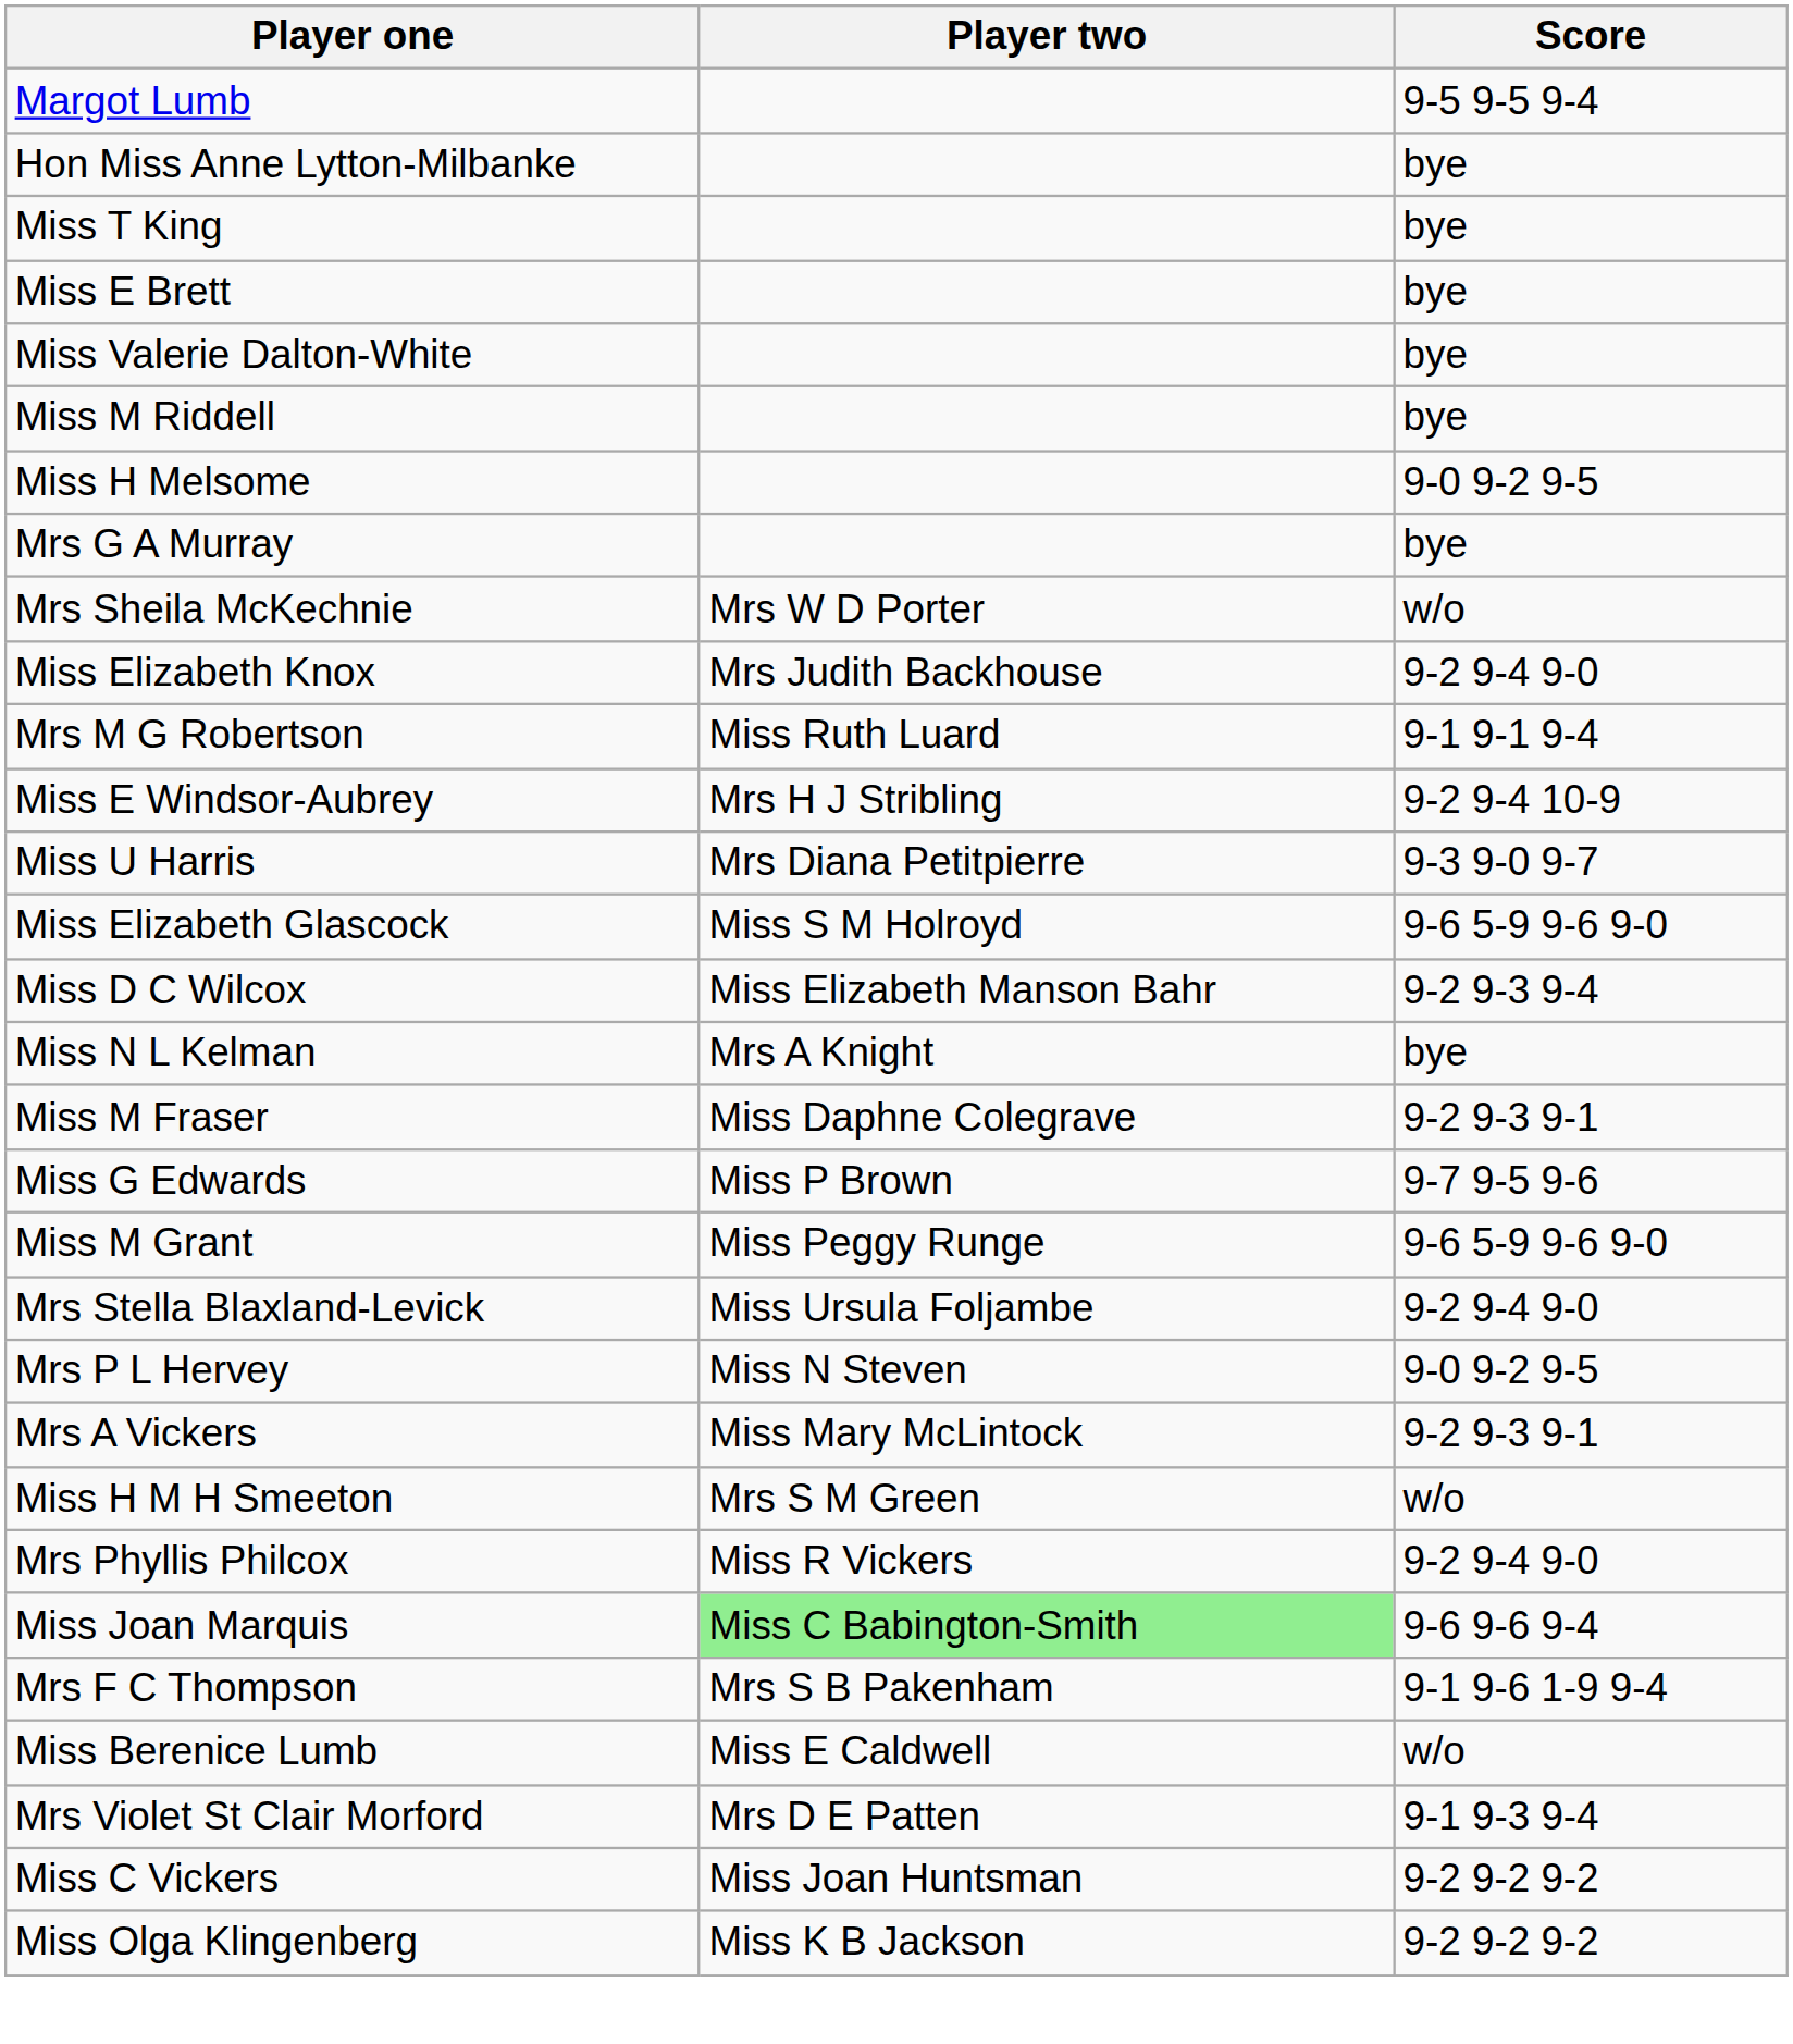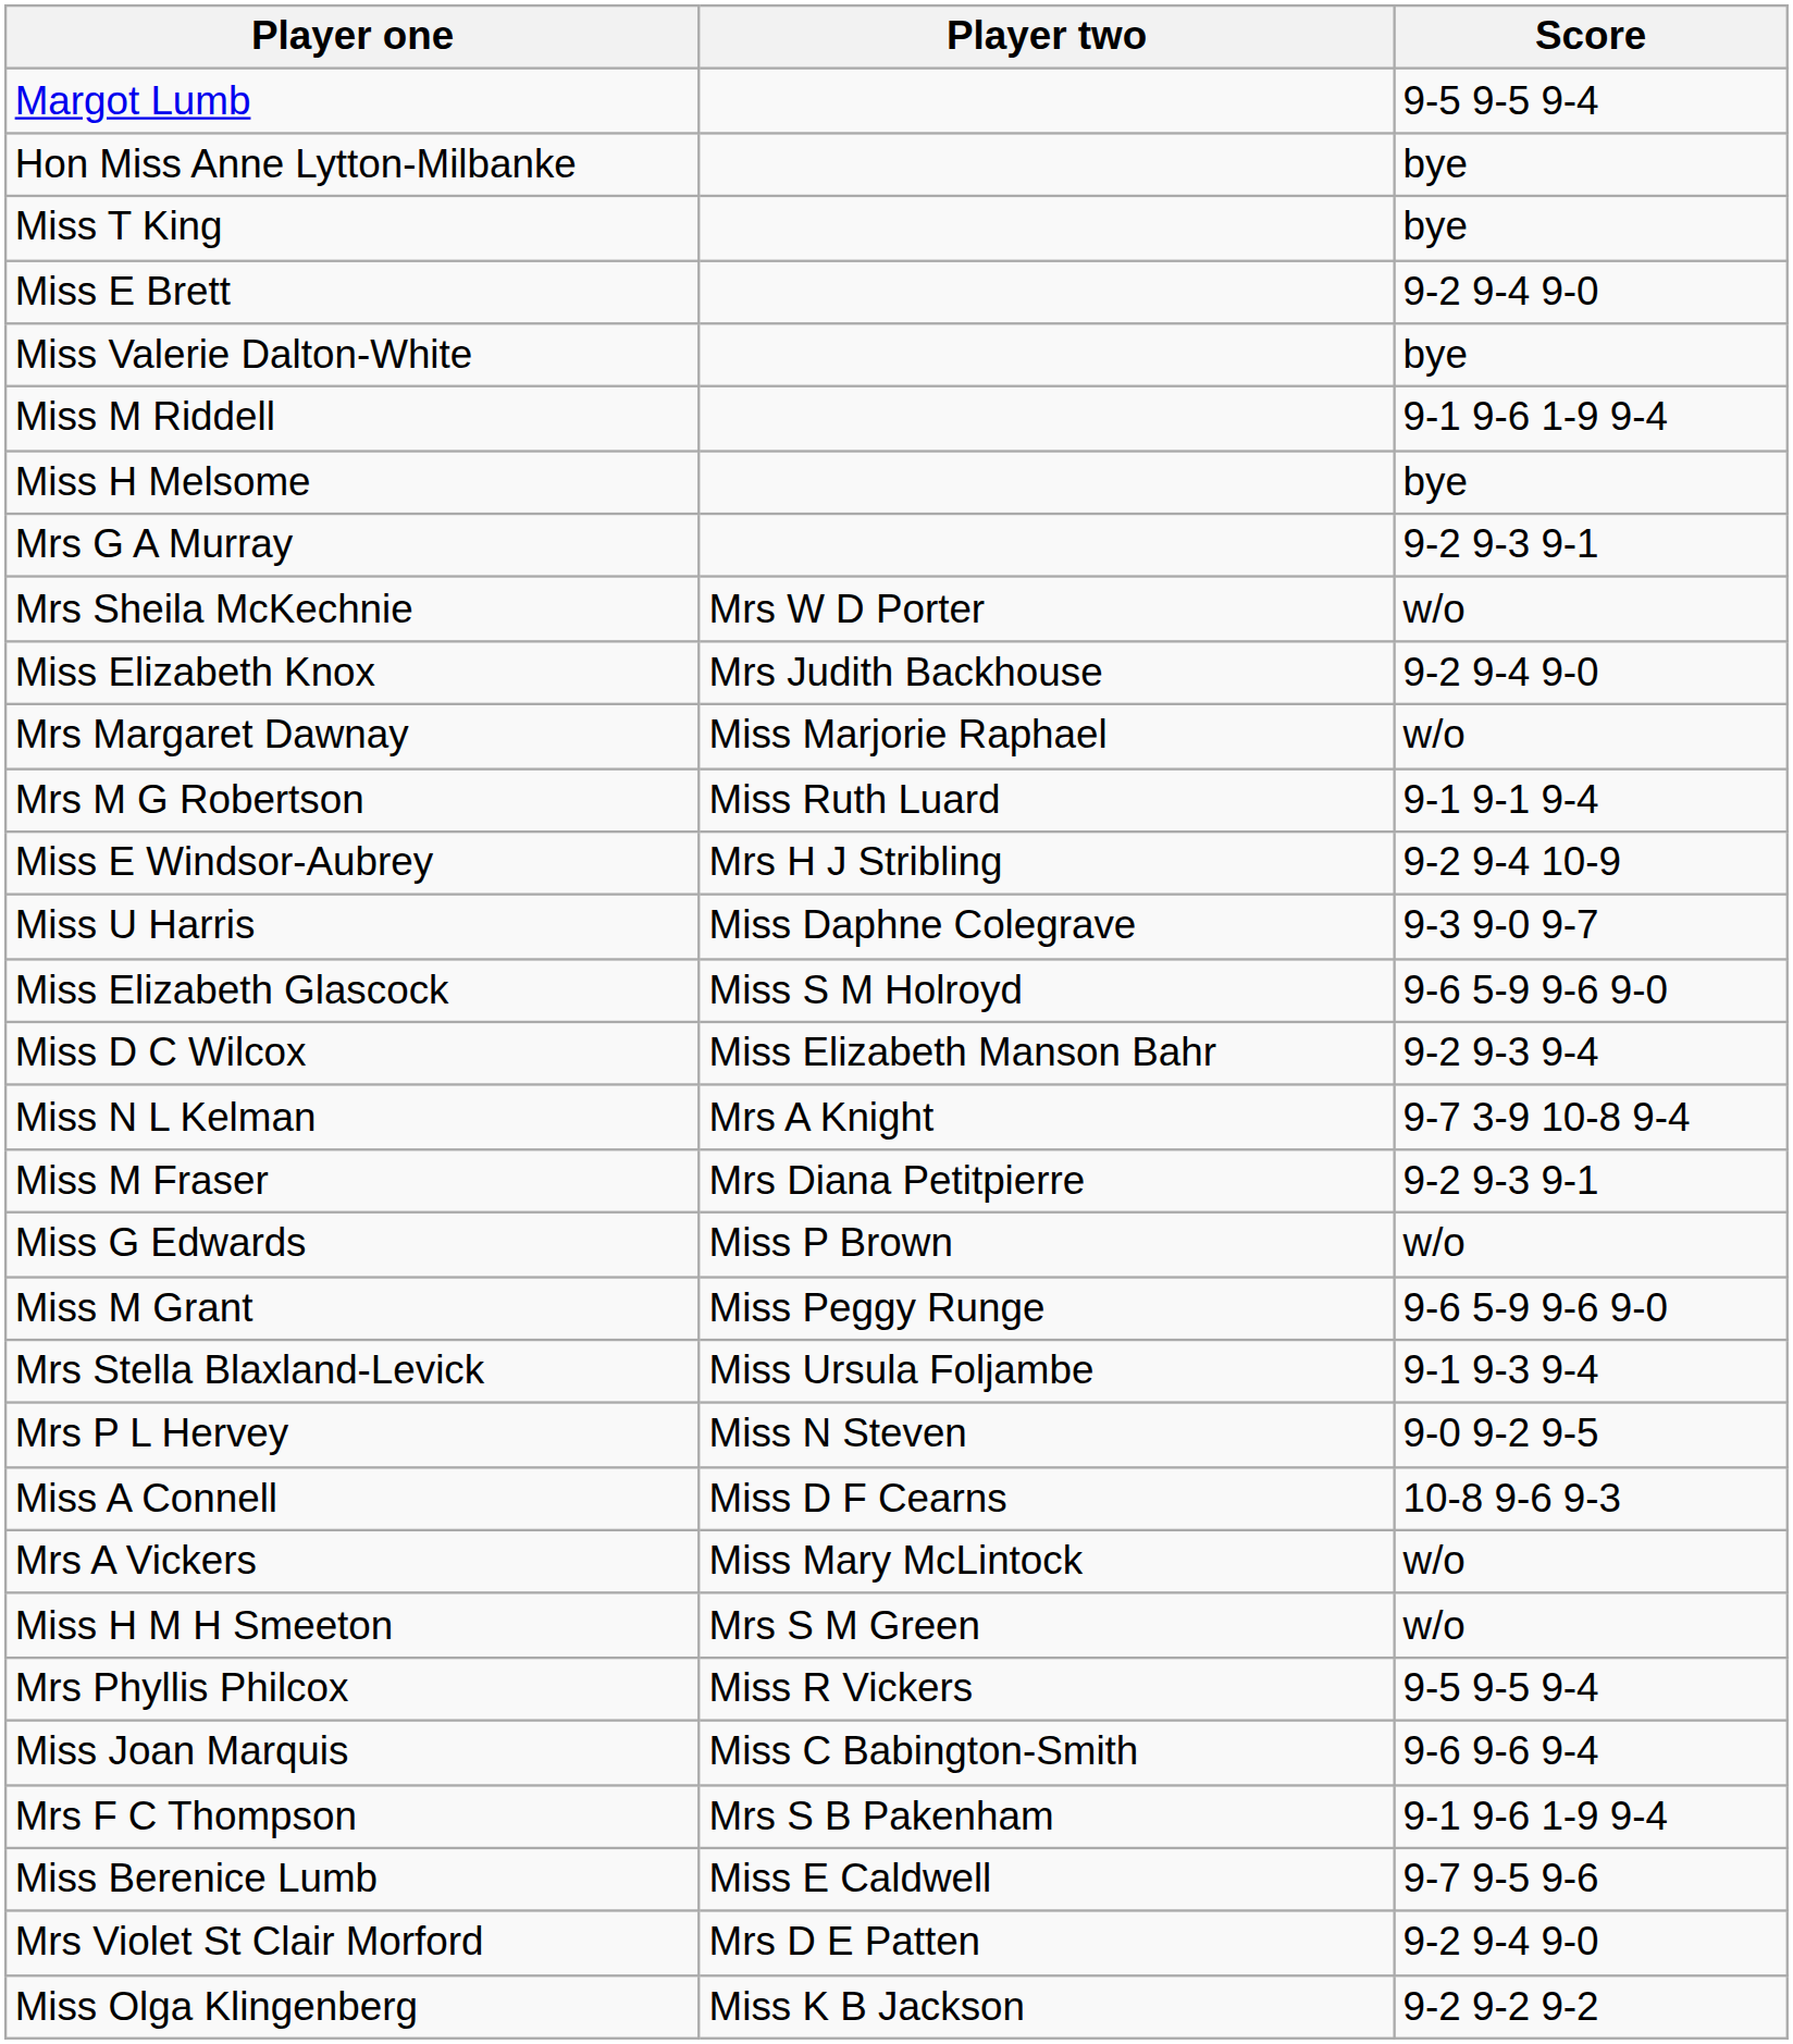 <table class="wikitable">
 <tr>
 <th width=270>Player one</th>
 <th width=270>Player two</th>
 <th width=150>Score</th>
 </tr>
 <tr>
 <td><a href='#'>Margot Lumb</a></td>
 <td></td>
 <td>9-5 9-5 9-4</td>
 </tr>
 <tr>
 <td> Hon Miss Anne Lytton-Milbanke</td>
 <td></td>
 <td>bye</td>
 </tr>
 <tr>
 <td> Miss T King</td>
 <td></td>
 <td>bye</td>
 </tr>
 <tr>
 <td> Miss E Brett</td>
 <td></td>
-<td>bye</td>
+<td>9-2 9-4 9-0</td>
 </tr>
 <tr>
 <td> Miss Valerie Dalton-White</td>
 <td></td>
 <td>bye</td>
 </tr>
 <tr>
 <td> Miss M Riddell</td>
 <td></td>
-<td>bye</td>
+<td>9-1 9-6 1-9 9-4</td>
 </tr>
 <tr>
 <td> Miss H Melsome</td>
 <td></td>
-<td>9-0 9-2 9-5</td>
+<td>bye</td>
 </tr>
 <tr>
 <td> Mrs G A Murray</td>
 <td></td>
-<td>bye</td>
+<td>9-2 9-3 9-1</td>
 </tr>
 <tr>
 <td> Mrs Sheila McKechnie</td>
 <td> Mrs W D Porter</td>
 <td>w/o</td>
 </tr>
 <tr>
 <td> Miss Elizabeth Knox</td>
 <td> Mrs Judith Backhouse</td>
 <td>9-2 9-4 9-0</td>
+</tr>
+<tr>
+<td> Mrs Margaret Dawnay</td>
+<td> Miss Marjorie Raphael</td>
+<td>w/o</td>
 </tr>
 <tr>
 <td> Mrs M G Robertson</td>
 <td> Miss Ruth Luard</td>
 <td>9-1 9-1 9-4</td>
 </tr>
 <tr>
 <td> Miss E Windsor-Aubrey</td>
 <td> Mrs H J Stribling</td>
 <td>9-2 9-4 10-9</td>
 </tr>
 <tr>
 <td> Miss U Harris</td>
-<td> Mrs Diana Petitpierre</td>
+<td> Miss Daphne Colegrave</td>
 <td>9-3 9-0 9-7</td>
 </tr>
 <tr>
 <td> Miss Elizabeth Glascock</td>
 <td> Miss S M Holroyd</td>
 <td>9-6 5-9 9-6 9-0</td>
 </tr>
 <tr>
 <td> Miss D C Wilcox</td>
 <td> Miss Elizabeth Manson Bahr</td>
 <td>9-2 9-3 9-4</td>
 </tr>
 <tr>
 <td> Miss N L Kelman</td>
 <td> Mrs A Knight</td>
-<td>bye</td>
+<td>9-7 3-9 10-8 9-4</td>
 </tr>
 <tr>
 <td> Miss M Fraser</td>
-<td> Miss Daphne Colegrave</td>
+<td> Mrs Diana Petitpierre</td>
 <td>9-2 9-3 9-1</td>
 </tr>
 <tr>
 <td> Miss G Edwards</td>
 <td> Miss P Brown</td>
-<td>9-7 9-5 9-6</td>
+<td>w/o</td>
 </tr>
 <tr>
 <td> Miss M Grant</td>
 <td> Miss Peggy Runge</td>
 <td>9-6 5-9 9-6 9-0</td>
 </tr>
 <tr>
 <td> Mrs Stella Blaxland-Levick</td>
 <td> Miss Ursula Foljambe</td>
-<td>9-2 9-4 9-0</td>
+<td>9-1 9-3 9-4</td>
 </tr>
 <tr>
 <td> Mrs P L Hervey</td>
 <td> Miss N Steven</td>
 <td>9-0 9-2 9-5</td>
 </tr>
 <tr>
+<td> Miss A Connell</td>
+<td> Miss D F Cearns</td>
+<td>10-8 9-6 9-3</td>
+</tr>
+<tr>
 <td> Mrs A Vickers</td>
 <td> Miss Mary McLintock</td>
-<td>9-2 9-3 9-1</td>
+<td>w/o</td>
 </tr>
 <tr>
 <td> Miss H M H Smeeton</td>
 <td> Mrs S M Green</td>
 <td>w/o</td>
 </tr>
 <tr>
 <td> Mrs Phyllis Philcox</td>
 <td> Miss R Vickers</td>
-<td>9-2 9-4 9-0</td>
+<td>9-5 9-5 9-4</td>
 </tr>
 <tr>
 <td> Miss Joan Marquis</td>
-<td style="background: lightgreen;"> Miss C Babington-Smith</td>
+<td> Miss C Babington-Smith</td>
 <td>9-6 9-6 9-4</td>
 </tr>
 <tr>
 <td> Mrs F C Thompson</td>
 <td> Mrs S B Pakenham</td>
 <td>9-1 9-6 1-9 9-4</td>
 </tr>
 <tr>
 <td> Miss Berenice Lumb</td>
 <td> Miss E Caldwell</td>
-<td>w/o</td>
+<td>9-7 9-5 9-6</td>
 </tr>
 <tr>
 <td> Mrs Violet St Clair Morford</td>
 <td> Mrs D E Patten</td>
-<td>9-1 9-3 9-4</td>
-</tr>
-<tr>
-<td> Miss C Vickers</td>
-<td> Miss Joan Huntsman</td>
-<td>9-2 9-2 9-2</td>
+<td>9-2 9-4 9-0</td>
 </tr>
 <tr>
 <td> Miss Olga Klingenberg</td>
 <td> Miss K B Jackson</td>
 <td>9-2 9-2 9-2</td>
 </tr>
 </table>
